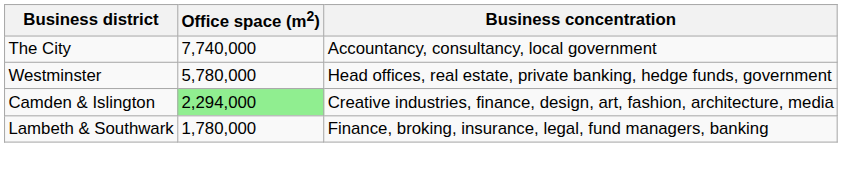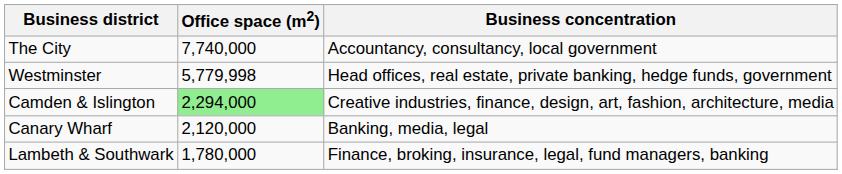 <table class="wikitable">
 <tr>
 <th>Business district</th>
 <th>Office space (m<sup>2</sup>)</th>
 <th>Business concentration</th>
 </tr>
 <tr>
 <td>The City</td>
 <td>7,740,000</td>
 <td>Accountancy, consultancy, local government</td>
 </tr>
 <tr>
 <td>Westminster</td>
-<td>5,780,000</td>
+<td>5,779,998</td>
 <td>Head offices, real estate, private banking, hedge funds, government</td>
 </tr>
 <tr>
 <td>Camden & Islington</td>
 <td style="background: lightgreen;">2,294,000</td>
 <td>Creative industries, finance, design, art, fashion, architecture, media</td>
 </tr>
 <tr>
+<td>Canary Wharf</td>
+<td>2,120,000</td>
+<td>Banking, media, legal</td>
+</tr>
+<tr>
 <td>Lambeth & Southwark</td>
 <td>1,780,000</td>
 <td>Finance, broking, insurance, legal, fund managers, banking</td>
 </tr>
 </table>
